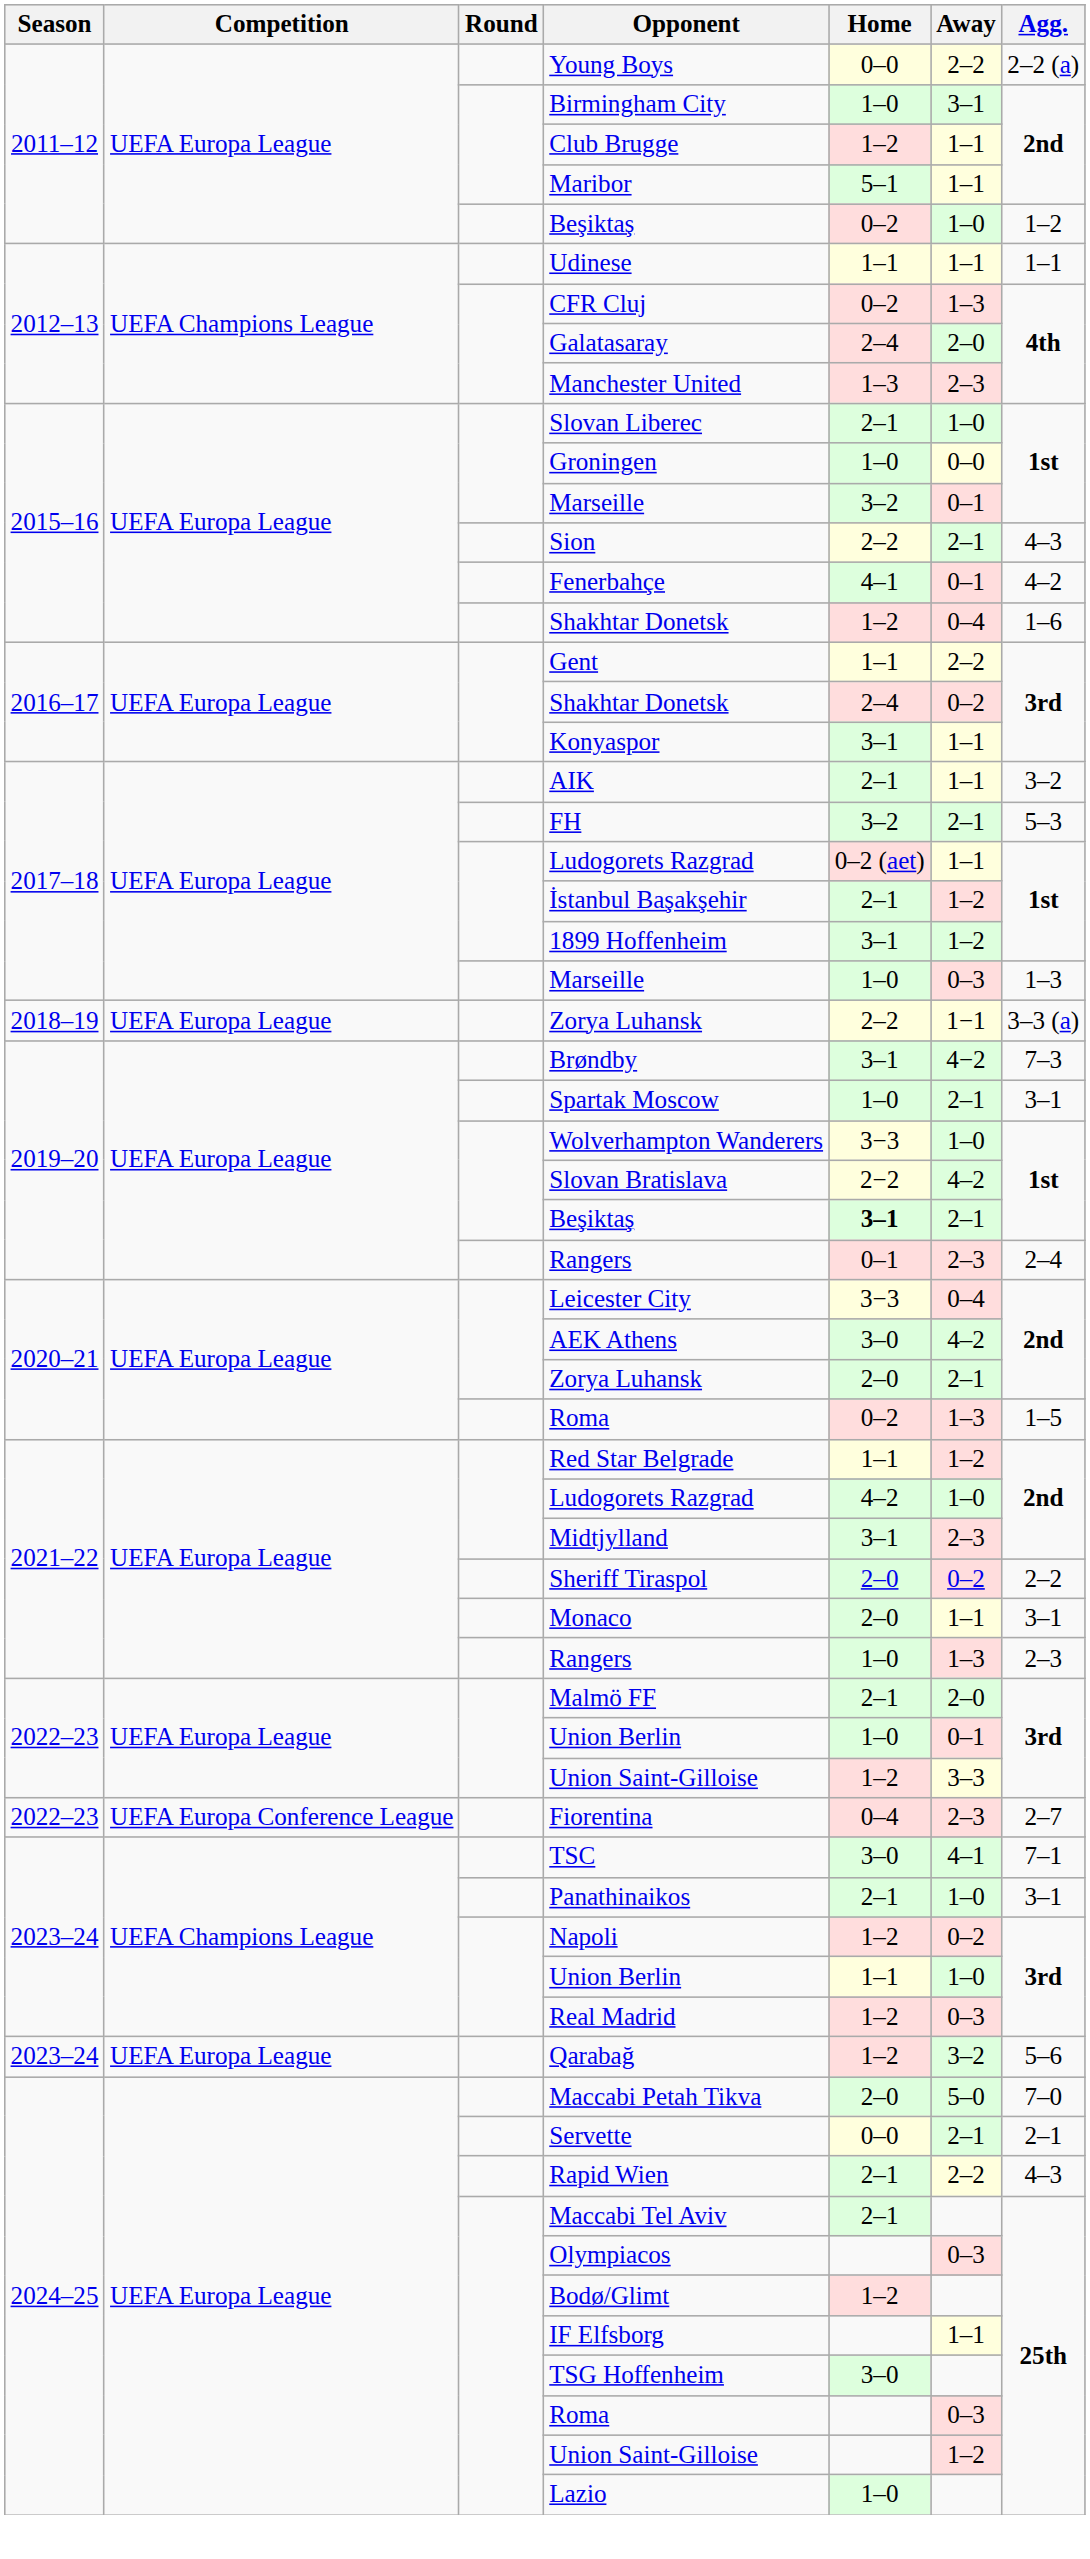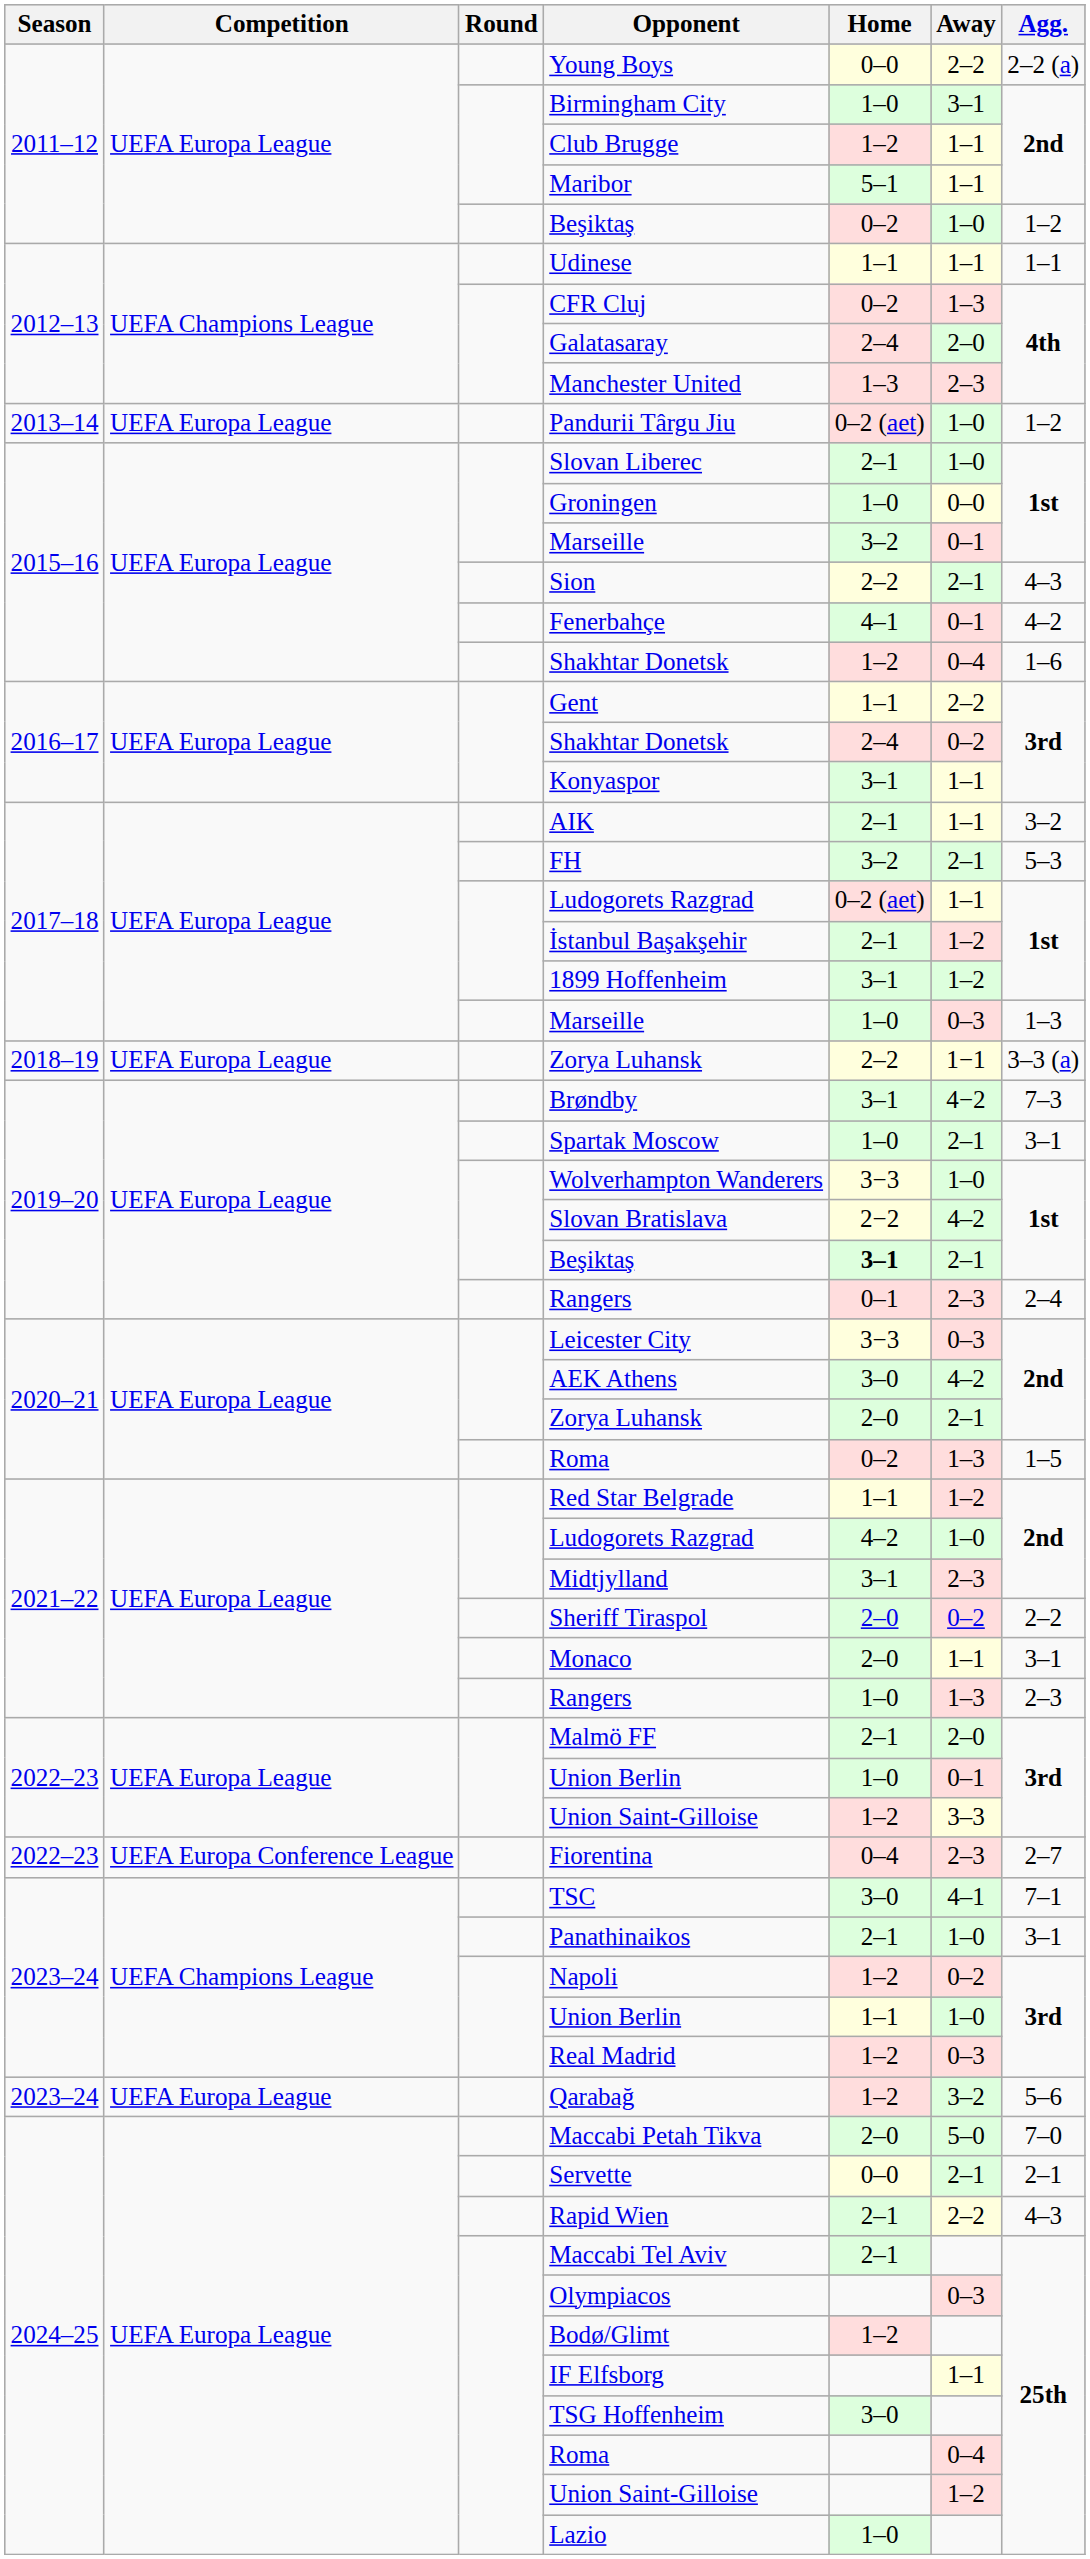 <table class="wikitable collapsible collapsed" style="text-align: center;">
 <tr>
 <th>Season</th>
 <th>Competition</th>
 <th>Round</th>
 <th>Opponent</th>
 <th>Home</th>
 <th>Away</th>
 <th><a href='#'>Agg.</a></th>
 </tr>
 <tr>
 <td rowspan=5><a href='#'>2011–12</a></td>
 <td rowspan=5 align="left"><a href='#'>UEFA Europa League</a></td>
 <td></td>
 <td align="left"> <a href='#'>Young Boys</a></td>
 <td bgcolor="#ffffdd">0–0</td>
 <td bgcolor="#ffffdd">2–2</td>
 <td>2–2 (<a href='#'>a</a>)</td>
 </tr>
 <tr>
 <td rowspan=3></td>
 <td align="left"> <a href='#'>Birmingham City</a></td>
 <td bgcolor="#ddffdd">1–0</td>
 <td bgcolor="#ddffdd">3–1</td>
 <td rowspan=3><strong>2nd</strong></td>
 </tr>
 <tr>
 <td align="left"> <a href='#'>Club Brugge</a></td>
 <td bgcolor="#ffdddd">1–2</td>
 <td bgcolor="#ffffdd">1–1</td>
 </tr>
 <tr>
 <td align="left"> <a href='#'>Maribor</a></td>
 <td bgcolor="#ddffdd">5–1</td>
 <td bgcolor="#ffffdd">1–1</td>
 </tr>
 <tr>
 <td></td>
 <td align="left"> <a href='#'>Beşiktaş</a></td>
 <td bgcolor="#ffdddd">0–2</td>
 <td bgcolor="#ddffdd">1–0</td>
 <td>1–2</td>
 </tr>
 <tr>
 <td rowspan=4><a href='#'>2012–13</a></td>
 <td rowspan=4 align="left"><a href='#'>UEFA Champions League</a></td>
 <td></td>
 <td align="left"> <a href='#'>Udinese</a></td>
 <td bgcolor="#ffffdd">1–1</td>
 <td bgcolor="#ffffdd">1–1 </td>
 <td>1–1 </td>
 </tr>
 <tr>
 <td rowspan=3></td>
 <td align="left"> <a href='#'>CFR Cluj</a></td>
 <td bgcolor="#ffdddd">0–2</td>
 <td bgcolor="#ffdddd">1–3</td>
 <td rowspan=3><strong>4th</strong></td>
 </tr>
 <tr>
 <td align="left"> <a href='#'>Galatasaray</a></td>
 <td bgcolor="#ffdddd">2–4</td>
 <td bgcolor="#ddffdd">2–0</td>
 </tr>
 <tr>
 <td align="left"> <a href='#'>Manchester United</a></td>
 <td bgcolor="#ffdddd">1–3</td>
 <td bgcolor="#ffdddd">2–3</td>
+</tr>
+<tr>
+<td><a href='#'>2013–14</a></td>
+<td align="left"><a href='#'>UEFA Europa League</a></td>
+<td></td>
+<td align="left"> <a href='#'>Pandurii Târgu Jiu</a></td>
+<td bgcolor="#ffdddd">0–2 (<a href='#'>aet</a>)</td>
+<td bgcolor="#ddffdd">1–0</td>
+<td>1–2</td>
 </tr>
 <tr>
 <td rowspan=6><a href='#'>2015–16</a></td>
 <td rowspan=6 align="left"><a href='#'>UEFA Europa League</a></td>
 <td rowspan=3></td>
 <td align="left"> <a href='#'>Slovan Liberec</a></td>
 <td bgcolor="#ddffdd">2–1</td>
 <td bgcolor="#ddffdd">1–0</td>
 <td rowspan=3><strong>1st</strong></td>
 </tr>
 <tr>
 <td align="left"> <a href='#'>Groningen</a></td>
 <td bgcolor="#ddffdd">1–0</td>
 <td bgcolor="#ffffdd">0–0</td>
 </tr>
 <tr>
 <td align="left"> <a href='#'>Marseille</a></td>
 <td bgcolor="#ddffdd">3–2</td>
 <td bgcolor="#ffdddd">0–1</td>
 </tr>
 <tr>
 <td></td>
 <td align="left"> <a href='#'>Sion</a></td>
 <td bgcolor="#ffffdd">2–2</td>
 <td bgcolor="#ddffdd">2–1</td>
 <td>4–3</td>
 </tr>
 <tr>
 <td></td>
 <td align="left"> <a href='#'>Fenerbahçe</a></td>
 <td bgcolor="#ddffdd">4–1</td>
 <td bgcolor="#ffdddd">0–1</td>
 <td>4–2</td>
 </tr>
 <tr>
 <td></td>
 <td align="left"> <a href='#'>Shakhtar Donetsk</a></td>
 <td bgcolor="#ffdddd">1–2</td>
 <td bgcolor="#ffdddd">0–4</td>
 <td>1–6</td>
 </tr>
 <tr>
 <td rowspan=3><a href='#'>2016–17</a></td>
 <td rowspan=3 align="left"><a href='#'>UEFA Europa League</a></td>
 <td rowspan=3></td>
 <td align="left"> <a href='#'>Gent</a></td>
 <td bgcolor="#ffffdd">1–1</td>
 <td bgcolor="#ffffdd">2–2</td>
 <td rowspan=3><strong>3rd</strong></td>
 </tr>
 <tr>
 <td align="left"> <a href='#'>Shakhtar Donetsk</a></td>
 <td bgcolor="#ffdddd">2–4</td>
 <td bgcolor="#ffdddd">0–2</td>
 </tr>
 <tr>
 <td align="left"> <a href='#'>Konyaspor</a></td>
 <td bgcolor="#ddffdd">3–1</td>
 <td bgcolor="#ffffdd">1–1</td>
 </tr>
 <tr>
 <td rowspan=6><a href='#'>2017–18</a></td>
 <td rowspan=6 align="left"><a href='#'>UEFA Europa League</a></td>
 <td></td>
 <td align="left"> <a href='#'>AIK</a></td>
 <td bgcolor="#ddffdd">2–1</td>
 <td bgcolor="#ffffdd">1–1</td>
 <td>3–2</td>
 </tr>
 <tr>
 <td></td>
 <td align="left"> <a href='#'>FH</a></td>
 <td bgcolor="#ddffdd">3–2</td>
 <td bgcolor="#ddffdd">2–1</td>
 <td>5–3</td>
 </tr>
 <tr>
 <td rowspan=3></td>
 <td align="left"> <a href='#'>Ludogorets Razgrad</a></td>
 <td bgcolor="#ffdddd">0–2 (<a href='#'>aet</a>)</td>
 <td bgcolor="#ffffdd">1–1</td>
 <td rowspan=3><strong>1st</strong></td>
 </tr>
 <tr>
 <td align="left"> <a href='#'>İstanbul Başakşehir</a></td>
 <td bgcolor="#ddffdd">2–1</td>
 <td bgcolor="#ffdddd">1–2</td>
 </tr>
 <tr>
 <td align="left"> <a href='#'>1899 Hoffenheim</a></td>
 <td bgcolor="#ddffdd">3–1</td>
 <td bgcolor="#ddffdd">1–2</td>
 </tr>
 <tr>
 <td></td>
 <td align="left"> <a href='#'>Marseille</a></td>
 <td bgcolor="#ddffdd">1–0</td>
 <td bgcolor="#ffdddd">0–3</td>
 <td>1–3</td>
 </tr>
 <tr>
 <td><a href='#'>2018–19</a></td>
 <td align="left"><a href='#'>UEFA Europa League</a></td>
 <td></td>
 <td align="left"> <a href='#'>Zorya Luhansk</a></td>
 <td bgcolor="#ffffdd">2–2</td>
 <td bgcolor="#ffffdd">1−1</td>
 <td>3–3 (<a href='#'>a</a>)</td>
 </tr>
 <tr>
 <td rowspan=6><a href='#'>2019–20</a></td>
 <td rowspan=6 align="left"><a href='#'>UEFA Europa League</a></td>
 <td></td>
 <td align="left"> <a href='#'>Brøndby</a></td>
 <td bgcolor="#ddffdd">3–1</td>
 <td bgcolor="#ddffdd">4−2</td>
 <td>7–3</td>
 </tr>
 <tr>
 <td></td>
 <td align="left"> <a href='#'>Spartak Moscow</a></td>
 <td bgcolor="#ddffdd">1–0</td>
 <td bgcolor="#ddffdd">2–1</td>
 <td>3–1</td>
 </tr>
 <tr>
 <td rowspan=3></td>
 <td align="left"> <a href='#'>Wolverhampton Wanderers</a></td>
 <td bgcolor="#ffffdd">3−3</td>
 <td bgcolor="#ddffdd">1–0</td>
 <td rowspan=3><strong>1st</strong></td>
 </tr>
 <tr>
 <td align="left"> <a href='#'>Slovan Bratislava</a></td>
 <td bgcolor="#ffffdd">2−2</td>
 <td bgcolor="#ddffdd">4–2</td>
 </tr>
 <tr>
 <td align="left"> <a href='#'>Beşiktaş</a></td>
 <td bgcolor="#ddffdd"><strong>3–1</strong></td>
 <td bgcolor="#ddffdd">2–1</td>
 </tr>
 <tr>
 <td></td>
 <td align="left"> <a href='#'>Rangers</a></td>
 <td bgcolor="#ffdddd">0–1</td>
 <td bgcolor="#ffdddd">2–3</td>
 <td>2–4</td>
 </tr>
 <tr>
 <td rowspan=4><a href='#'>2020–21</a></td>
 <td rowspan=4 align="left"><a href='#'>UEFA Europa League</a></td>
 <td rowspan=3></td>
 <td align="left"> <a href='#'>Leicester City</a></td>
 <td bgcolor="#ffffdd">3−3</td>
-<td bgcolor="#ffdddd">0–4</td>
+<td bgcolor="#ffdddd">0–3</td>
 <td rowspan=3><strong>2nd</strong></td>
 </tr>
 <tr>
 <td align="left"> <a href='#'>AEK Athens</a></td>
 <td bgcolor="#ddffdd">3–0</td>
 <td bgcolor="#ddffdd">4–2</td>
 </tr>
 <tr>
 <td align="left"> <a href='#'>Zorya Luhansk</a></td>
 <td bgcolor="#ddffdd">2–0</td>
 <td bgcolor="#ddffdd">2–1</td>
 </tr>
 <tr>
 <td></td>
 <td align="left"> <a href='#'>Roma</a></td>
 <td bgcolor="#ffdddd">0–2</td>
 <td bgcolor="#ffdddd">1–3</td>
 <td>1–5</td>
 </tr>
 <tr>
 <td rowspan=6><a href='#'>2021–22</a></td>
 <td rowspan=6 align="left"><a href='#'>UEFA Europa League</a></td>
 <td rowspan=3></td>
 <td align="left"> <a href='#'>Red Star Belgrade</a></td>
 <td bgcolor="#ffffdd">1–1</td>
 <td bgcolor="#ffdddd">1–2</td>
 <td rowspan=3><strong>2nd</strong></td>
 </tr>
 <tr>
 <td align="left"> <a href='#'>Ludogorets Razgrad</a></td>
 <td bgcolor="#ddffdd">4–2</td>
 <td bgcolor="#ddffdd">1–0</td>
 </tr>
 <tr>
 <td align="left"> <a href='#'>Midtjylland</a></td>
 <td bgcolor="#ddffdd">3–1</td>
 <td bgcolor="#ffdddd">2–3</td>
 </tr>
 <tr>
 <td></td>
 <td align="left"> <a href='#'>Sheriff Tiraspol</a></td>
 <td bgcolor="#ddffdd"><a href='#'>2–0</a> </td>
 <td align=center bgcolor="#ffdddd"><a href='#'>0–2</a></td>
 <td>2–2 </td>
 </tr>
 <tr>
 <td></td>
 <td align="left"> <a href='#'>Monaco</a></td>
 <td bgcolor="#ddffdd">2–0</td>
 <td bgcolor="#ffffdd">1–1</td>
 <td>3–1</td>
 </tr>
 <tr>
 <td></td>
 <td align="left"> <a href='#'>Rangers</a></td>
 <td bgcolor="#ddffdd">1–0</td>
 <td bgcolor="#ffdddd">1–3 </td>
 <td>2–3</td>
 </tr>
 <tr>
 <td rowspan=3><a href='#'>2022–23</a></td>
 <td rowspan=3 align="left"><a href='#'>UEFA Europa League</a></td>
 <td rowspan=3></td>
 <td align="left"> <a href='#'>Malmö FF</a></td>
 <td bgcolor="#ddffdd">2–1</td>
 <td bgcolor="#ddffdd">2–0</td>
 <td rowspan=3><strong>3rd</strong></td>
 </tr>
 <tr>
 <td align="left"> <a href='#'>Union Berlin</a></td>
 <td bgcolor="#ddffdd">1–0</td>
 <td bgcolor="#ffdddd">0–1</td>
 </tr>
 <tr>
 <td align="left"> <a href='#'>Union Saint-Gilloise</a></td>
 <td bgcolor="#ffdddd">1–2</td>
 <td bgcolor="#ffffdd">3–3</td>
 </tr>
 <tr>
 <td><a href='#'>2022–23</a></td>
 <td align="left"><a href='#'>UEFA Europa Conference League</a></td>
 <td></td>
 <td align="left"> <a href='#'>Fiorentina</a></td>
 <td bgcolor="#ffdddd">0–4</td>
 <td bgcolor="#ffdddd">2–3</td>
 <td>2–7</td>
 </tr>
 <tr>
 <td rowspan=5><a href='#'>2023–24</a></td>
 <td rowspan=5 align="left"><a href='#'>UEFA Champions League</a></td>
 <td></td>
 <td align="left"> <a href='#'>TSC</a></td>
 <td bgcolor="#ddffdd">3–0</td>
 <td bgcolor="#ddffdd">4–1</td>
 <td>7–1</td>
 </tr>
 <tr>
 <td></td>
 <td align="left"> <a href='#'>Panathinaikos</a></td>
 <td bgcolor="#ddffdd">2–1</td>
 <td bgcolor="#ddffdd">1–0</td>
 <td>3–1</td>
 </tr>
 <tr>
 <td rowspan=3></td>
 <td align="left"> <a href='#'>Napoli</a></td>
 <td bgcolor="#ffdddd">1–2</td>
 <td bgcolor="#ffdddd">0–2</td>
 <td rowspan=3><strong>3rd</strong></td>
 </tr>
 <tr>
 <td align="left"> <a href='#'>Union Berlin</a></td>
 <td bgcolor="#ffffdd">1–1</td>
 <td bgcolor="#ddffdd">1–0</td>
 </tr>
 <tr>
 <td align="left"> <a href='#'>Real Madrid</a></td>
 <td bgcolor="#ffdddd">1–2</td>
 <td bgcolor="#ffdddd">0–3</td>
 </tr>
 <tr>
 <td><a href='#'>2023–24</a></td>
 <td align="left"><a href='#'>UEFA Europa League</a></td>
 <td></td>
 <td align="left"> <a href='#'>Qarabağ</a></td>
 <td bgcolor="#ffdddd">1–2</td>
 <td bgcolor="#ddffdd">3–2 </td>
 <td>5–6</td>
 </tr>
 <tr>
 <td rowspan=11><a href='#'>2024–25</a></td>
 <td rowspan=11 align="left"><a href='#'>UEFA Europa League</a></td>
 <td></td>
 <td align="left"> <a href='#'>Maccabi Petah Tikva</a></td>
 <td bgcolor="#ddffdd">2–0</td>
 <td bgcolor="#ddffdd">5–0</td>
 <td>7–0</td>
 </tr>
 <tr>
 <td></td>
 <td align="left"> <a href='#'>Servette</a></td>
 <td bgcolor="#ffffdd">0–0</td>
 <td bgcolor="#ddffdd">2–1</td>
 <td>2–1</td>
 </tr>
 <tr>
 <td></td>
 <td align="left"> <a href='#'>Rapid Wien</a></td>
 <td bgcolor="#ddffdd">2–1</td>
 <td bgcolor="#ffffdd">2–2</td>
 <td>4–3</td>
 </tr>
 <tr>
 <td rowspan=8></td>
 <td align="left"> <a href='#'>Maccabi Tel Aviv</a></td>
 <td bgcolor="#ddffdd">2–1</td>
 <td></td>
 <td rowspan=8><strong>25th</strong></td>
 </tr>
 <tr>
 <td align="left"> <a href='#'>Olympiacos</a></td>
 <td></td>
 <td bgcolor="#ffdddd">0–3</td>
 </tr>
 <tr>
 <td align="left"> <a href='#'>Bodø/Glimt</a></td>
 <td bgcolor="#ffdddd">1–2</td>
 <td></td>
 </tr>
 <tr>
 <td align="left"> <a href='#'>IF Elfsborg</a></td>
 <td></td>
 <td bgcolor="#ffffdd">1–1</td>
 </tr>
 <tr>
 <td align="left"> <a href='#'>TSG Hoffenheim</a></td>
 <td bgcolor="#ddffdd">3–0</td>
 <td></td>
 </tr>
 <tr>
 <td align="left"> <a href='#'>Roma</a></td>
 <td></td>
-<td bgcolor="#ffdddd">0–3</td>
+<td bgcolor="#ffdddd">0–4</td>
 </tr>
 <tr>
 <td align="left"> <a href='#'>Union Saint-Gilloise</a></td>
 <td></td>
 <td bgcolor="#ffdddd">1–2</td>
 </tr>
 <tr>
 <td align="left"> <a href='#'>Lazio</a></td>
 <td bgcolor="#ddffdd">1–0</td>
 <td></td>
 </tr>
 </table>
